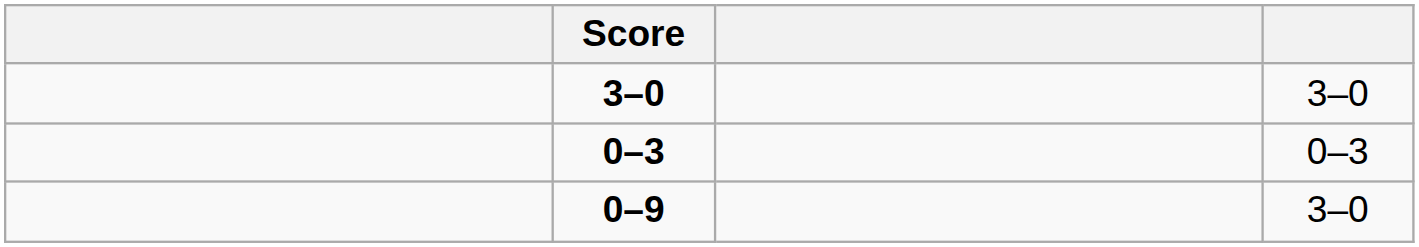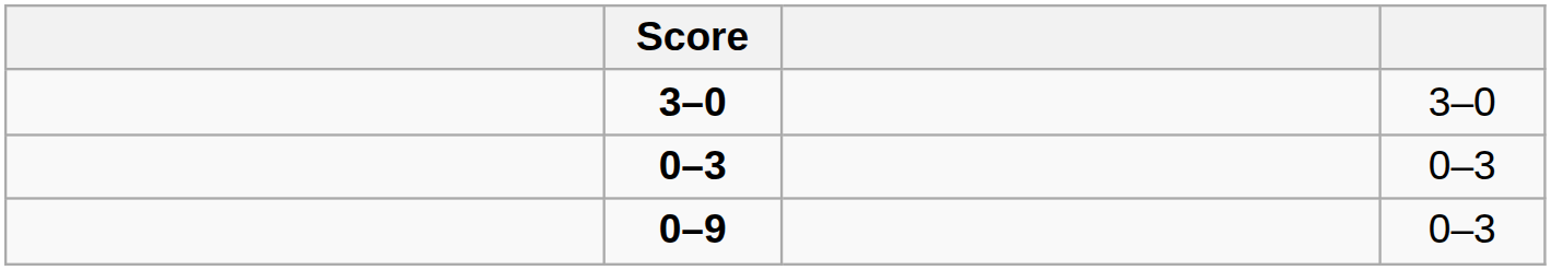 <table class="wikitable" style="text-align: center; ">
 <tr>
 <th align="right" width="270"></th>
 <th width="65">Score</th>
 <th align="left" width="270"></th>
 <th width="65"></th>
 </tr>
 <tr>
 <td align="left"><strong></strong></td>
 <td><strong>3–0</strong></td>
 <td align="left"></td>
 <td>3–0 <strong></strong></td>
 </tr>
 <tr>
 <td align="left"></td>
 <td><strong>0–3</strong></td>
 <td align="left"><strong></strong></td>
 <td>0–3 <strong></strong></td>
 </tr>
 <tr>
 <td align="left"></td>
 <td><strong>0–9</strong></td>
 <td align="left"><strong></strong></td>
-<td>3–0 <strong></strong></td>
+<td>0–3 <strong></strong></td>
 </tr>
 </table>
